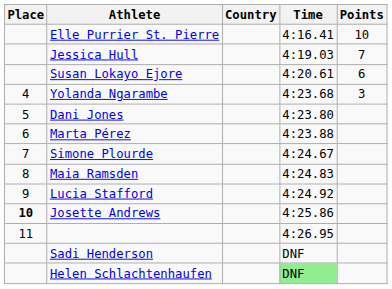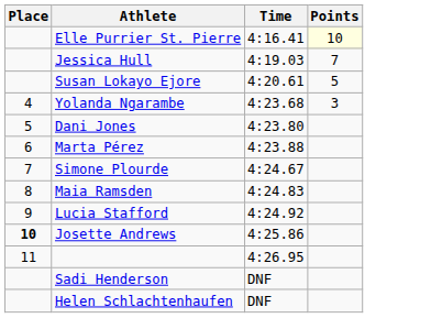 <table class="wikitable">
 <tr>
 <th>Place</th>
 <th>Athlete</th>
-<th>Country</th>
 <th>Time</th>
 <th>Points</th>
 </tr>
 <tr>
 <td align=center></td>
 <td><a href='#'>Elle Purrier St. Pierre</a></td>
-<td></td>
 <td>4:16.41</td>
-<td align=center>10</td>
+<td align=center style="background: lightyellow;">10</td>
 </tr>
 <tr>
 <td align=center></td>
 <td><a href='#'>Jessica Hull</a></td>
-<td></td>
 <td>4:19.03</td>
 <td align=center>7</td>
 </tr>
 <tr>
 <td align=center></td>
 <td><a href='#'>Susan Lokayo Ejore</a></td>
-<td></td>
 <td>4:20.61</td>
-<td align=center>6</td>
+<td align=center>5</td>
 </tr>
 <tr>
 <td align=center>4</td>
 <td><a href='#'>Yolanda Ngarambe</a></td>
-<td></td>
 <td>4:23.68</td>
 <td align=center>3</td>
 </tr>
 <tr>
 <td align=center>5</td>
 <td><a href='#'>Dani Jones</a></td>
-<td></td>
 <td>4:23.80</td>
 <td align=center></td>
 </tr>
 <tr>
 <td align=center>6</td>
 <td><a href='#'>Marta Pérez</a></td>
-<td></td>
 <td>4:23.88</td>
 <td align=center></td>
 </tr>
 <tr>
 <td align=center>7</td>
 <td><a href='#'>Simone Plourde</a></td>
-<td></td>
 <td>4:24.67</td>
 <td align=center></td>
 </tr>
 <tr>
 <td align=center>8</td>
 <td><a href='#'>Maia Ramsden</a></td>
-<td></td>
 <td>4:24.83</td>
 <td align=center></td>
 </tr>
 <tr>
 <td align=center>9</td>
 <td><a href='#'>Lucia Stafford</a></td>
-<td></td>
 <td>4:24.92</td>
 <td align=center></td>
 </tr>
 <tr>
 <td align=center><strong>10</strong></td>
 <td><a href='#'>Josette Andrews</a></td>
-<td></td>
 <td>4:25.86</td>
 <td align=center></td>
 </tr>
 <tr>
 <td align=center>11</td>
-<td></td>
 <td></td>
 <td>4:26.95</td>
 <td align=center></td>
 </tr>
 <tr>
 <td align=center></td>
 <td><a href='#'>Sadi Henderson</a></td>
-<td></td>
 <td>DNF</td>
 <td align=center></td>
 </tr>
 <tr>
 <td align=center></td>
 <td><a href='#'>Helen Schlachtenhaufen</a></td>
-<td></td>
-<td style="background: lightgreen;">DNF</td>
+<td>DNF</td>
 <td align=center></td>
 </tr>
 </table>
